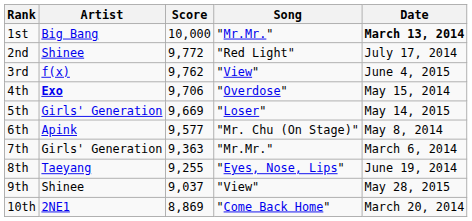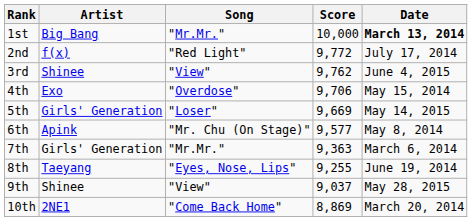 <table class="wikitable">
 <tr>
 <th style=text-align:center>Rank</th>
 <th style=text-align:center>Artist</th>
+<th style=text-align:center>Song</th>
 <th style=text-align:center>Score</th>
-<th style=text-align:center>Song</th>
 <th style=text-align:center>Date</th>
 </tr>
 <tr>
 <td>1st</td>
 <td><a href='#'>Big Bang</a></td>
+<td>"<a href='#'>Mr.Mr.</a>"</td>
 <td>10,000</td>
-<td>"<a href='#'>Mr.Mr.</a>"</td>
 <td><strong>March 13, 2014</strong></td>
 </tr>
 <tr>
 <td>2nd</td>
-<td><a href='#'>Shinee</a></td>
+<td><a href='#'>f(x)</a></td>
+<td>"Red Light"</td>
 <td>9,772</td>
-<td>"Red Light"</td>
 <td>July 17, 2014</td>
 </tr>
 <tr>
 <td>3rd</td>
-<td><a href='#'>f(x)</a></td>
+<td><a href='#'>Shinee</a></td>
+<td>"<a href='#'>View</a>"</td>
 <td>9,762</td>
-<td>"<a href='#'>View</a>"</td>
 <td>June 4, 2015</td>
 </tr>
 <tr>
 <td>4th</td>
-<td><strong><a href='#'>Exo</a></strong></td>
+<td><a href='#'>Exo</a></td>
+<td>"<a href='#'>Overdose</a>"</td>
 <td>9,706</td>
-<td>"<a href='#'>Overdose</a>"</td>
 <td>May 15, 2014</td>
 </tr>
 <tr>
 <td>5th</td>
 <td><a href='#'>Girls' Generation</a></td>
+<td>"<a href='#'>Loser</a>"</td>
 <td>9,669</td>
-<td>"<a href='#'>Loser</a>"</td>
 <td>May 14, 2015</td>
 </tr>
 <tr>
 <td>6th</td>
 <td><a href='#'>Apink</a></td>
+<td>"Mr. Chu (On Stage)"</td>
 <td>9,577</td>
-<td>"Mr. Chu (On Stage)"</td>
 <td>May 8, 2014</td>
 </tr>
 <tr>
 <td>7th</td>
 <td>Girls' Generation</td>
+<td>"Mr.Mr."</td>
 <td>9,363</td>
-<td>"Mr.Mr."</td>
 <td>March 6, 2014</td>
 </tr>
 <tr>
 <td>8th</td>
 <td><a href='#'>Taeyang</a></td>
+<td>"<a href='#'>Eyes, Nose, Lips</a>"</td>
 <td>9,255</td>
-<td>"<a href='#'>Eyes, Nose, Lips</a>"</td>
 <td>June 19, 2014</td>
 </tr>
 <tr>
 <td>9th</td>
 <td>Shinee</td>
+<td>"View"</td>
 <td>9,037</td>
-<td>"View"</td>
 <td>May 28, 2015</td>
 </tr>
 <tr>
 <td>10th</td>
 <td><a href='#'>2NE1</a></td>
+<td>"<a href='#'>Come Back Home</a>"</td>
 <td>8,869</td>
-<td>"<a href='#'>Come Back Home</a>"</td>
 <td>March 20, 2014</td>
 </tr>
 </table>
